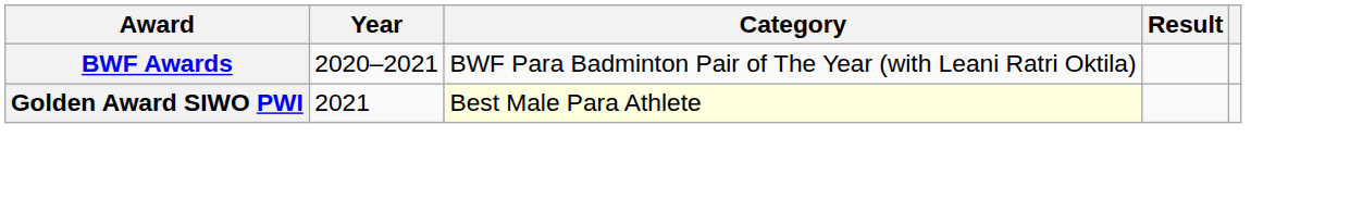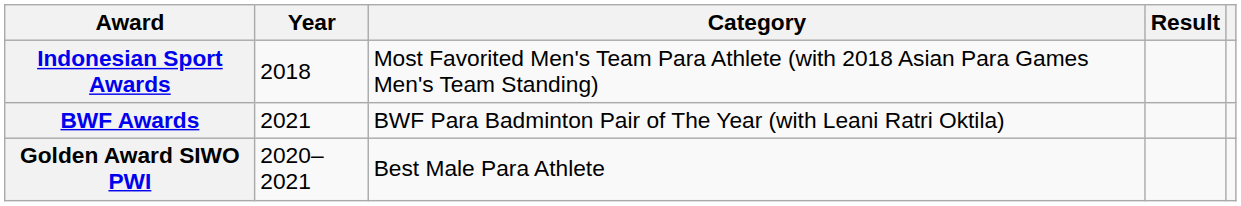 <table class="wikitable plainrowheaders sortable">
 <tr>
 <th scope="col">Award</th>
 <th scope="col">Year</th>
 <th scope="col">Category</th>
 <th scope="col">Result</th>
 <th scope="col" class="unsortable"></th>
 </tr>
 <tr>
+<th scope="row"><a href='#'>Indonesian Sport Awards</a></th>
+<td>2018</td>
+<td>Most Favorited Men's Team Para Athlete (with 2018 Asian Para Games Men's Team Standing)</td>
+<td></td>
+<td style="text-align:center;"></td>
+</tr>
+<tr>
 <th scope="row"><a href='#'>BWF Awards</a></th>
-<td>2020–2021</td>
+<td>2021</td>
 <td>BWF Para Badminton Pair of The Year (with Leani Ratri Oktila)</td>
 <td></td>
 <td style="text-align:center;"></td>
 </tr>
 <tr>
 <th scope="row">Golden Award SIWO <a href='#'>PWI</a></th>
-<td>2021</td>
-<td style="background: lightyellow;">Best Male Para Athlete</td>
+<td>2020–2021</td>
+<td>Best Male Para Athlete</td>
 <td></td>
 <td style="text-align:center;"></td>
 </tr>
 </table>
